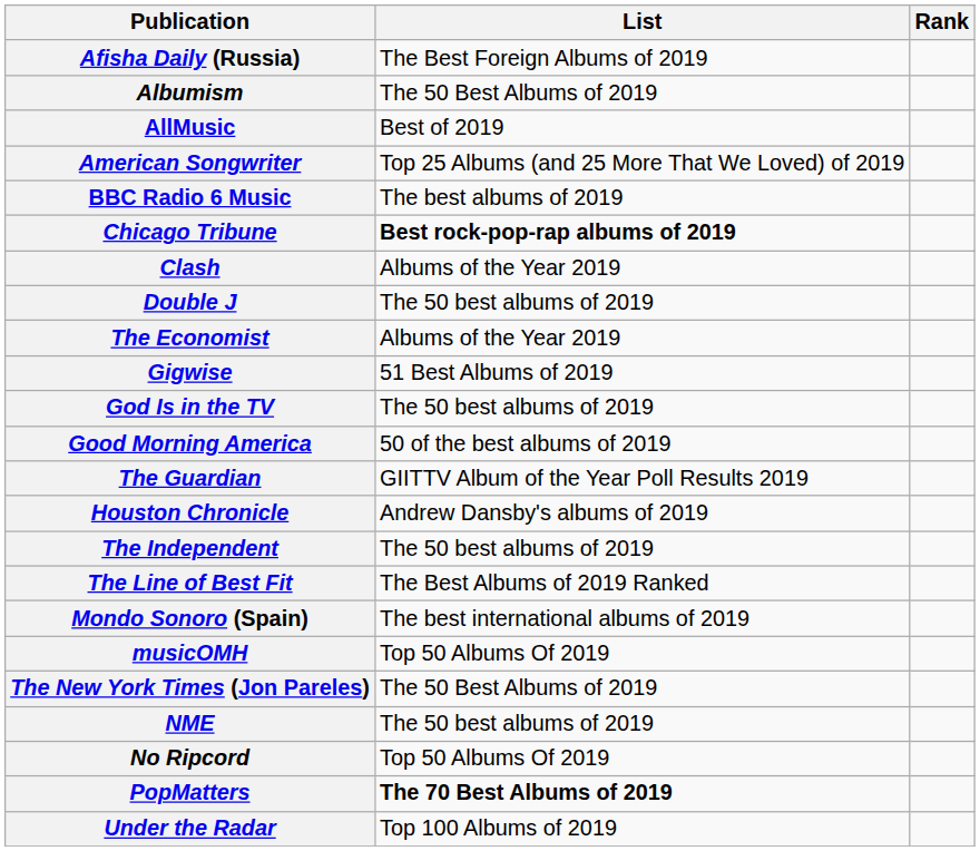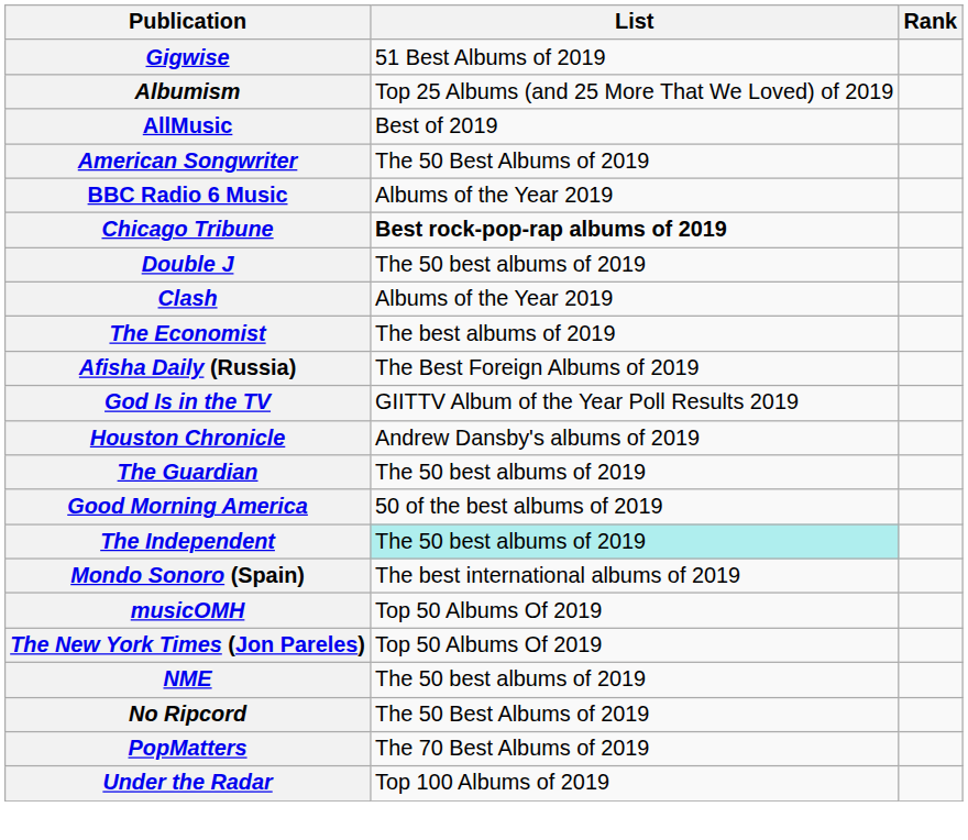 <table class="wikitable plainrowheaders sortable">
 <tr>
 <th scope="col">Publication</th>
 <th scope="col">List</th>
 <th scope="col">Rank</th>
 </tr>
 <tr>
-<th scope="row"><em><a href='#'>Afisha Daily</a></em> (Russia)</th>
-<td>The Best Foreign Albums of 2019</td>
+<th scope="row"><em><a href='#'>Gigwise</a></em></th>
+<td>51 Best Albums of 2019</td>
 <td></td>
 </tr>
 <tr>
 <th scope="row"><em>Albumism</em></th>
-<td>The 50 Best Albums of 2019</td>
+<td>Top 25 Albums (and 25 More That We Loved) of 2019</td>
 <td></td>
 </tr>
 <tr>
 <th scope="row"><a href='#'>AllMusic</a></th>
 <td>Best of 2019</td>
 <td></td>
 </tr>
 <tr>
 <th scope="row"><em><a href='#'>American Songwriter</a></em></th>
-<td>Top 25 Albums (and 25 More That We Loved) of 2019</td>
+<td>The 50 Best Albums of 2019</td>
 <td></td>
 </tr>
 <tr>
 <th scope="row"><a href='#'>BBC Radio 6 Music</a></th>
-<td>The best albums of 2019</td>
+<td>Albums of the Year 2019</td>
 <td></td>
 </tr>
 <tr>
 <th scope="row"><em><a href='#'>Chicago Tribune</a></em></th>
 <td><strong>Best rock-pop-rap albums of 2019</strong></td>
 <td></td>
 </tr>
 <tr>
+<th scope="row"><em><a href='#'>Double J</a></em></th>
+<td>The 50 best albums of 2019</td>
+<td></td>
+</tr>
+<tr>
 <th scope="row"><em><a href='#'>Clash</a></em></th>
 <td>Albums of the Year 2019</td>
 <td></td>
 </tr>
 <tr>
-<th scope="row"><em><a href='#'>Double J</a></em></th>
-<td>The 50 best albums of 2019</td>
+<th scope="row"><em><a href='#'>The Economist</a></em></th>
+<td>The best albums of 2019</td>
 <td></td>
 </tr>
 <tr>
-<th scope="row"><em><a href='#'>The Economist</a></em></th>
-<td>Albums of the Year 2019</td>
-<td></td>
-</tr>
-<tr>
-<th scope="row"><em><a href='#'>Gigwise</a></em></th>
-<td>51 Best Albums of 2019</td>
+<th scope="row"><em><a href='#'>Afisha Daily</a></em> (Russia)</th>
+<td>The Best Foreign Albums of 2019</td>
 <td></td>
 </tr>
 <tr>
 <th scope="row"><em><a href='#'>God Is in the TV</a></em></th>
+<td>GIITTV Album of the Year Poll Results 2019</td>
+<td></td>
+</tr>
+<tr>
+<th scope="row"><em><a href='#'>Houston Chronicle</a></em></th>
+<td>Andrew Dansby's albums of 2019</td>
+<td></td>
+</tr>
+<tr>
+<th scope="row"><em><a href='#'>The Guardian</a></em></th>
 <td>The 50 best albums of 2019</td>
 <td></td>
 </tr>
 <tr>
 <th scope="row"><em><a href='#'>Good Morning America</a></em></th>
 <td>50 of the best albums of 2019</td>
 <td></td>
 </tr>
 <tr>
-<th scope="row"><em><a href='#'>The Guardian</a></em></th>
-<td>GIITTV Album of the Year Poll Results 2019</td>
-<td></td>
-</tr>
-<tr>
-<th scope="row"><em><a href='#'>Houston Chronicle</a></em></th>
-<td>Andrew Dansby's albums of 2019</td>
-<td></td>
-</tr>
-<tr>
 <th scope="row"><em><a href='#'>The Independent</a></em></th>
-<td>The 50 best albums of 2019</td>
-<td></td>
-</tr>
-<tr>
-<th scope="row"><em><a href='#'>The Line of Best Fit</a></em></th>
-<td>The Best Albums of 2019 Ranked</td>
+<td style="background: paleturquoise;">The 50 best albums of 2019</td>
 <td></td>
 </tr>
 <tr>
 <th scope="row"><em><a href='#'>Mondo Sonoro</a></em> (Spain)</th>
 <td>The best international albums of 2019</td>
 <td></td>
 </tr>
 <tr>
 <th scope="row"><em><a href='#'>musicOMH</a></em></th>
 <td>Top 50 Albums Of 2019</td>
 <td></td>
 </tr>
 <tr>
 <th scope="row"><em><a href='#'>The New York Times</a></em> (<a href='#'>Jon Pareles</a>)</th>
-<td>The 50 Best Albums of 2019</td>
+<td>Top 50 Albums Of 2019</td>
 <td></td>
 </tr>
 <tr>
 <th scope="row"><em><a href='#'>NME</a></em></th>
 <td>The 50 best albums of 2019</td>
 <td></td>
 </tr>
 <tr>
 <th scope="row"><em>No Ripcord</em></th>
-<td>Top 50 Albums Of 2019</td>
+<td>The 50 Best Albums of 2019</td>
 <td></td>
 </tr>
 <tr>
 <th scope="row"><em><a href='#'>PopMatters</a></em></th>
-<td><strong>The 70 Best Albums of 2019</strong></td>
+<td>The 70 Best Albums of 2019</td>
 <td></td>
 </tr>
 <tr>
 <th scope="row"><em><a href='#'>Under the Radar</a></em></th>
 <td>Top 100 Albums of 2019</td>
 <td></td>
 </tr>
 </table>
